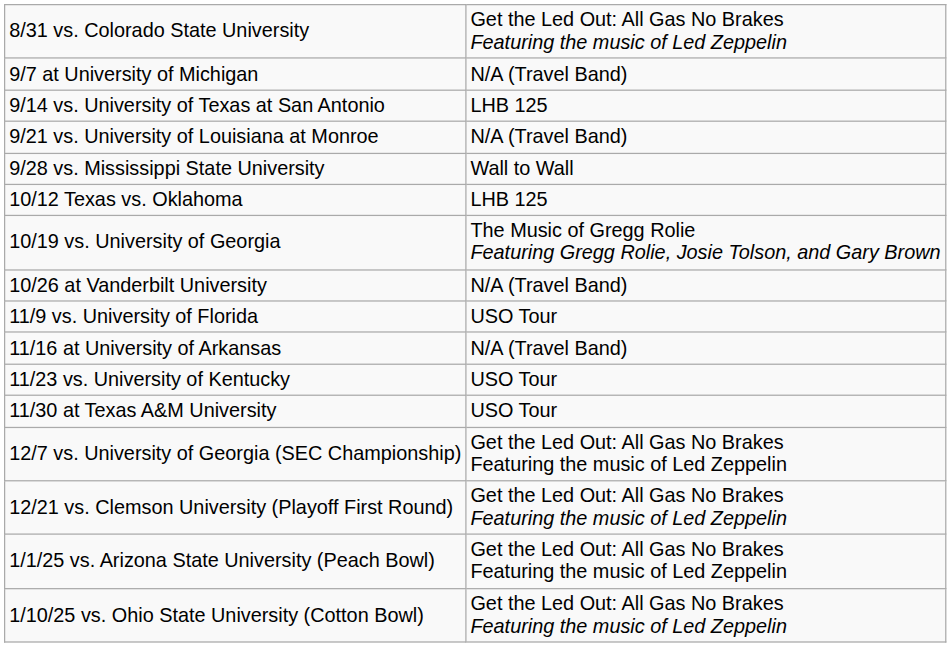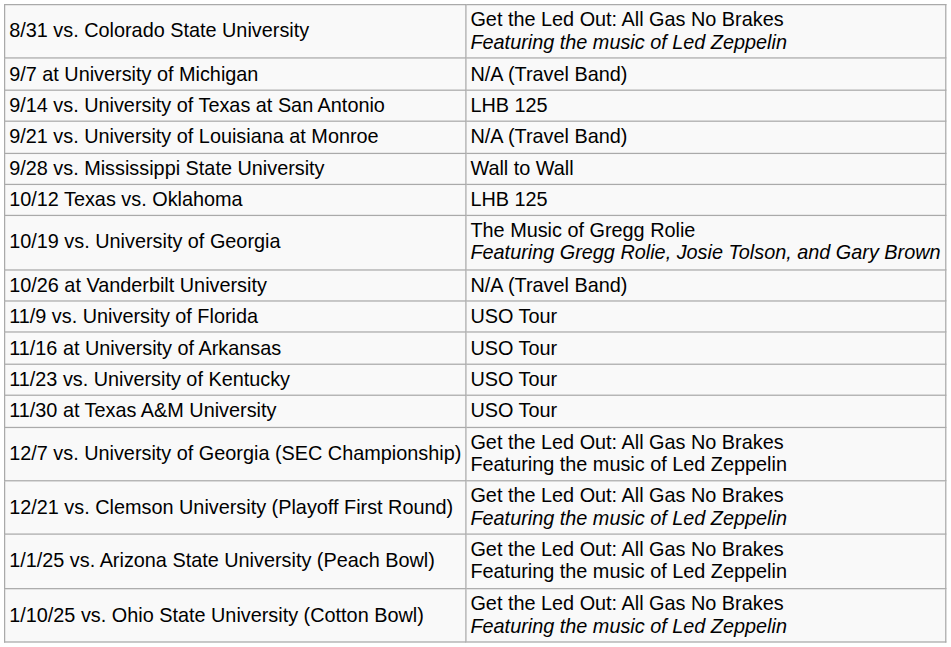 <table class="wikitable" >
 <tr>
 <td>8/31 vs. Colorado State University</td>
 <td>Get the Led Out: All Gas No Brakes<br><em>Featuring the music of Led Zeppelin</em></td>
 </tr>
 <tr>
 <td>9/7 at University of Michigan</td>
 <td>N/A (Travel Band)</td>
 </tr>
 <tr>
 <td>9/14 vs. University of Texas at San Antonio</td>
 <td>LHB 125</td>
 </tr>
 <tr>
 <td>9/21 vs. University of Louisiana at Monroe</td>
 <td>N/A (Travel Band)</td>
 </tr>
 <tr>
 <td>9/28 vs. Mississippi State University</td>
 <td>Wall to Wall</td>
 </tr>
 <tr>
 <td>10/12 Texas vs. Oklahoma</td>
 <td>LHB 125</td>
 </tr>
 <tr>
 <td>10/19 vs. University of Georgia</td>
 <td>The Music of Gregg Rolie<br><em>Featuring Gregg Rolie, Josie Tolson, and Gary Brown</td>
 </tr>
 <tr>
 <td>10/26 at Vanderbilt University</td>
 <td>N/A (Travel Band)</td>
 </tr>
 <tr>
 <td>11/9 vs. University of Florida</td>
 <td>USO Tour</td>
 </tr>
 <tr>
 <td>11/16 at University of Arkansas</td>
-<td>N/A (Travel Band)</td>
+<td>USO Tour</td>
 </tr>
 <tr>
 <td>11/23 vs. University of Kentucky</td>
 <td>USO Tour</td>
 </tr>
 <tr>
 <td>11/30 at Texas A&M University</td>
 <td>USO Tour</td>
 </tr>
 <tr>
 <td>12/7 vs. University of Georgia (SEC Championship)</td>
 <td>Get the Led Out: All Gas No Brakes<br></em>Featuring the music of Led Zeppelin</td>
 </tr>
 <tr>
 <td>12/21 vs. Clemson University (Playoff First Round)</td>
 <td>Get the Led Out: All Gas No Brakes<br><em>Featuring the music of Led Zeppelin</td>
 </tr>
 <tr>
 <td>1/1/25 vs. Arizona State University (Peach Bowl)</td>
 <td>Get the Led Out: All Gas No Brakes<br></em>Featuring the music of Led Zeppelin</td>
 </tr>
 <tr>
 <td>1/10/25 vs. Ohio State University (Cotton Bowl)</td>
 <td>Get the Led Out: All Gas No Brakes<br><em>Featuring the music of Led Zeppelin</td>
 </tr>
 </table>
